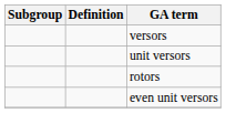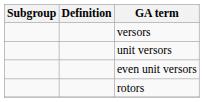 <table class="wikitable">
 <tr>
 <th>Subgroup</th>
 <th>Definition</th>
 <th>GA term</th>
 </tr>
 <tr>
 <td></td>
 <td></td>
 <td>versors</td>
 </tr>
 <tr>
 <td></td>
 <td></td>
 <td>unit versors</td>
 </tr>
 <tr>
 <td></td>
 <td></td>
-<td>rotors</td>
+<td>even unit versors</td>
 </tr>
 <tr>
 <td></td>
 <td></td>
-<td>even unit versors</td>
+<td>rotors</td>
 </tr>
 <tr>
 </tr>
 </table>
